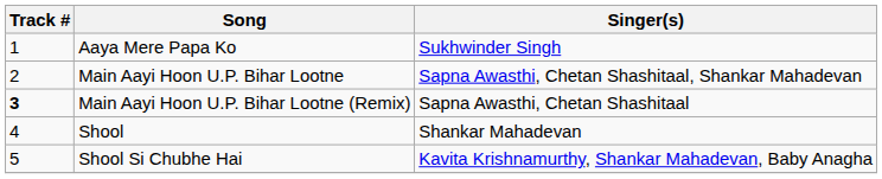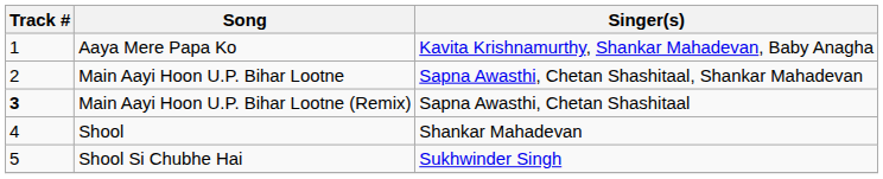 <table class="wikitable" style="font-size:95%;">
 <tr>
 <th>Track #</th>
 <th>Song</th>
 <th>Singer(s)</th>
 </tr>
 <tr>
 <td>1</td>
 <td>Aaya Mere Papa Ko</td>
-<td><a href='#'>Sukhwinder Singh</a></td>
+<td><a href='#'>Kavita Krishnamurthy</a>, <a href='#'>Shankar Mahadevan</a>, Baby Anagha</td>
 </tr>
 <tr>
 <td>2</td>
 <td>Main Aayi Hoon U.P. Bihar Lootne</td>
 <td><a href='#'>Sapna Awasthi</a>, Chetan Shashitaal, Shankar Mahadevan</td>
 </tr>
 <tr>
 <td><strong>3</strong></td>
 <td>Main Aayi Hoon U.P. Bihar Lootne (Remix)</td>
 <td>Sapna Awasthi, Chetan Shashitaal</td>
 </tr>
 <tr>
 <td>4</td>
 <td>Shool</td>
 <td>Shankar Mahadevan</td>
 </tr>
 <tr>
 <td>5</td>
 <td>Shool Si Chubhe Hai</td>
-<td><a href='#'>Kavita Krishnamurthy</a>, <a href='#'>Shankar Mahadevan</a>, Baby Anagha</td>
+<td><a href='#'>Sukhwinder Singh</a></td>
 </tr>
 <tr>
 </tr>
 </table>
